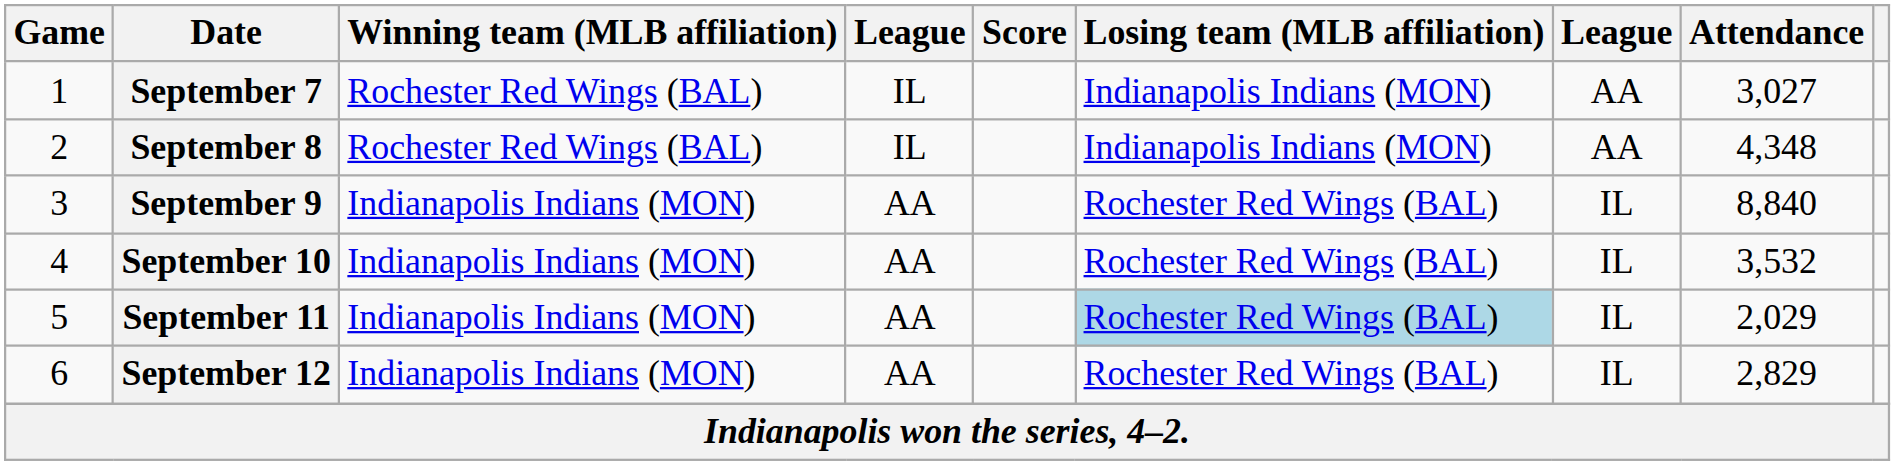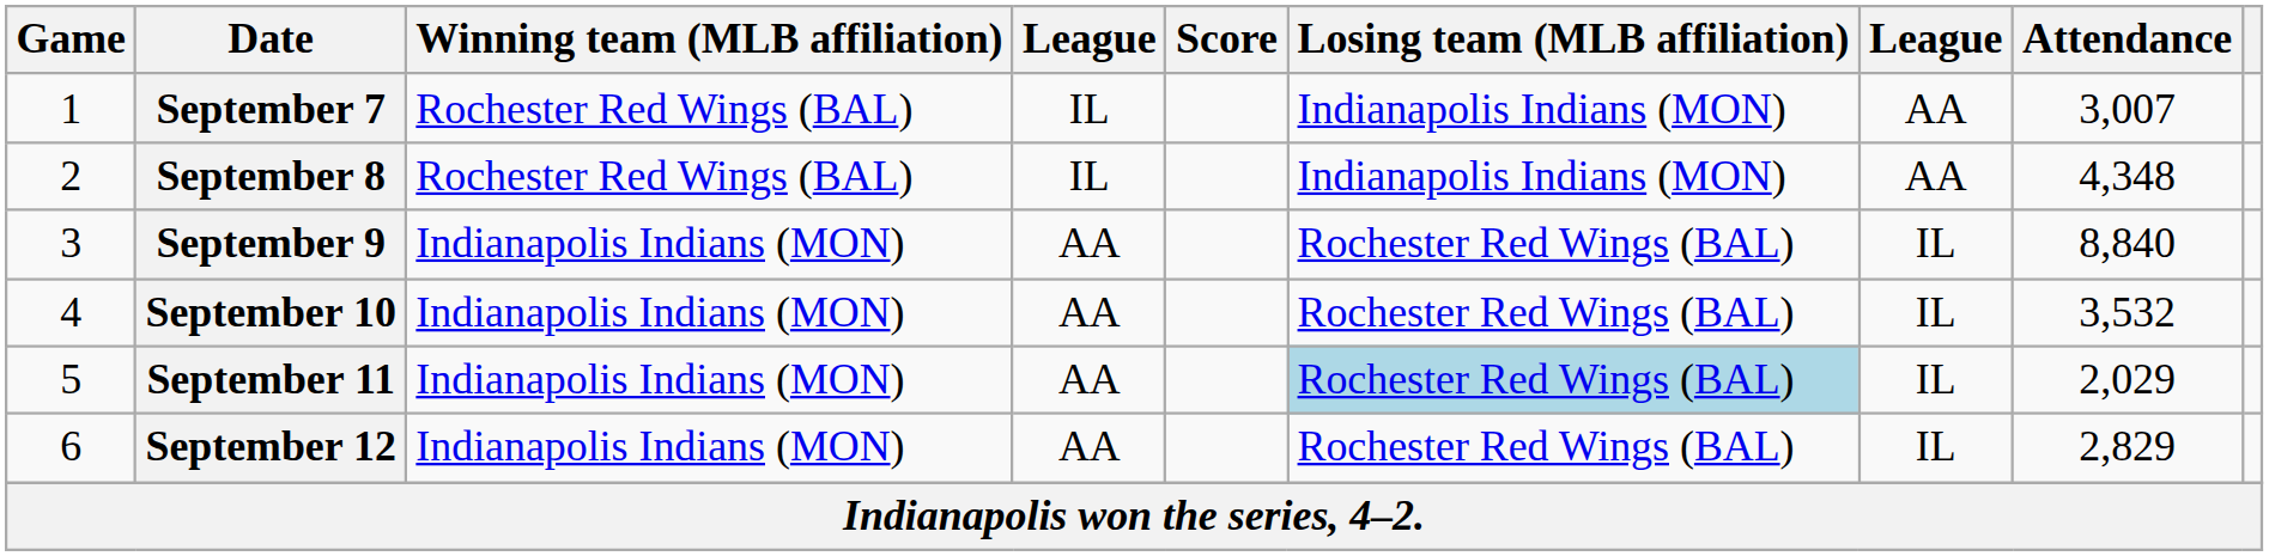 <table class="wikitable sortable plainrowheaders" style="text-align:center;">
 <tr>
 <th scope="col">Game</th>
 <th scope="col">Date</th>
 <th scope="col">Winning team (MLB affiliation)</th>
 <th scope="col">League</th>
 <th scope="col">Score</th>
 <th scope="col">Losing team (MLB affiliation)</th>
 <th scope="col">League</th>
 <th scope="col">Attendance</th>
 <th scope="col" class="unsortable"></th>
 </tr>
 <tr>
 <td>1</td>
 <th scope="row">September 7</th>
 <td style="text-align:left"><a href='#'>Rochester Red Wings</a> (<a href='#'>BAL</a>)</td>
 <td>IL</td>
 <td></td>
 <td style="text-align:left"><a href='#'>Indianapolis Indians</a> (<a href='#'>MON</a>)</td>
 <td>AA</td>
-<td>3,027</td>
+<td>3,007</td>
 <td></td>
 </tr>
 <tr>
 <td>2</td>
 <th scope="row">September 8</th>
 <td style="text-align:left"><a href='#'>Rochester Red Wings</a> (<a href='#'>BAL</a>)</td>
 <td>IL</td>
 <td></td>
 <td style="text-align:left"><a href='#'>Indianapolis Indians</a> (<a href='#'>MON</a>)</td>
 <td>AA</td>
 <td>4,348</td>
 <td></td>
 </tr>
 <tr>
 <td>3</td>
 <th scope="row">September 9</th>
 <td style="text-align:left"><a href='#'>Indianapolis Indians</a> (<a href='#'>MON</a>)</td>
 <td>AA</td>
 <td></td>
 <td style="text-align:left"><a href='#'>Rochester Red Wings</a> (<a href='#'>BAL</a>)</td>
 <td>IL</td>
 <td>8,840</td>
 <td></td>
 </tr>
 <tr>
 <td>4</td>
 <th scope="row">September 10</th>
 <td style="text-align:left"><a href='#'>Indianapolis Indians</a> (<a href='#'>MON</a>)</td>
 <td>AA</td>
 <td></td>
 <td style="text-align:left"><a href='#'>Rochester Red Wings</a> (<a href='#'>BAL</a>)</td>
 <td>IL</td>
 <td>3,532</td>
 <td></td>
 </tr>
 <tr>
 <td>5</td>
 <th scope="row">September 11</th>
 <td style="text-align:left"><a href='#'>Indianapolis Indians</a> (<a href='#'>MON</a>)</td>
 <td>AA</td>
 <td></td>
 <td style="background: lightblue; text-align:left"><a href='#'>Rochester Red Wings</a> (<a href='#'>BAL</a>)</td>
 <td>IL</td>
 <td>2,029</td>
 <td></td>
 </tr>
 <tr>
 <td>6</td>
 <th scope="row">September 12</th>
 <td style="text-align:left"><a href='#'>Indianapolis Indians</a> (<a href='#'>MON</a>)</td>
 <td>AA</td>
 <td></td>
 <td style="text-align:left"><a href='#'>Rochester Red Wings</a> (<a href='#'>BAL</a>)</td>
 <td>IL</td>
 <td>2,829</td>
 <td></td>
 </tr>
 <tr>
 </tr>
 <tr class="sortbottom">
 <th scope="row" style="text-align:center" colspan="9"><em>Indianapolis won the series, 4–2.</em></th>
 </tr>
 </table>
